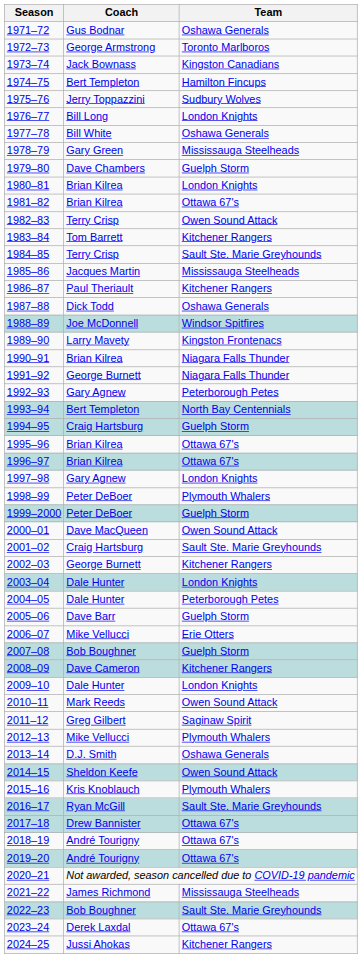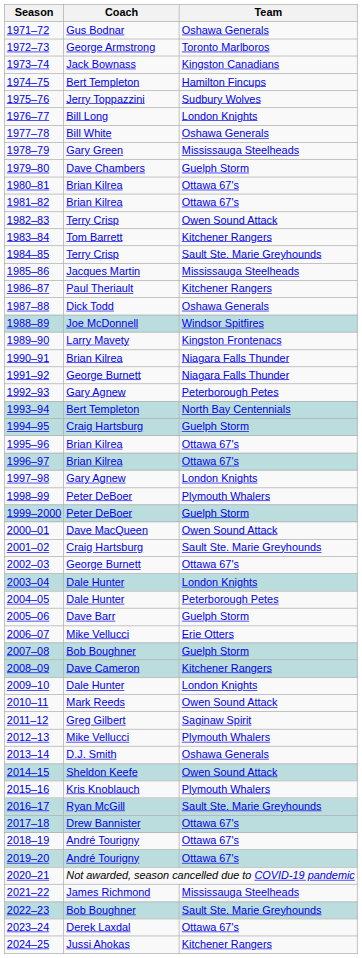 <table class="wikitable sortable">
 <tr>
 <th>Season</th>
 <th>Coach</th>
 <th>Team</th>
 </tr>
 <tr>
 <td><a href='#'>1971–72</a></td>
 <td><a href='#'>Gus Bodnar</a></td>
 <td><a href='#'>Oshawa Generals</a></td>
 </tr>
 <tr>
 <td><a href='#'>1972–73</a></td>
 <td><a href='#'>George Armstrong</a></td>
 <td><a href='#'>Toronto Marlboros</a></td>
 </tr>
 <tr>
 <td><a href='#'>1973–74</a></td>
 <td><a href='#'>Jack Bownass</a></td>
 <td><a href='#'>Kingston Canadians</a></td>
 </tr>
 <tr>
 <td><a href='#'>1974–75</a></td>
 <td><a href='#'>Bert Templeton</a></td>
 <td><a href='#'>Hamilton Fincups</a></td>
 </tr>
 <tr>
 <td><a href='#'>1975–76</a></td>
 <td><a href='#'>Jerry Toppazzini</a></td>
 <td><a href='#'>Sudbury Wolves</a></td>
 </tr>
 <tr>
 <td><a href='#'>1976–77</a></td>
 <td><a href='#'>Bill Long</a></td>
 <td><a href='#'>London Knights</a></td>
 </tr>
 <tr>
 <td><a href='#'>1977–78</a></td>
 <td><a href='#'>Bill White</a></td>
 <td><a href='#'>Oshawa Generals</a></td>
 </tr>
 <tr>
 <td><a href='#'>1978–79</a></td>
 <td><a href='#'>Gary Green</a></td>
 <td><a href='#'>Mississauga Steelheads</a></td>
 </tr>
 <tr>
 <td><a href='#'>1979–80</a></td>
 <td><a href='#'>Dave Chambers</a></td>
 <td><a href='#'>Guelph Storm</a></td>
 </tr>
 <tr>
 <td><a href='#'>1980–81</a></td>
 <td><a href='#'>Brian Kilrea</a></td>
-<td><a href='#'>London Knights</a></td>
+<td><a href='#'>Ottawa 67's</a></td>
 </tr>
 <tr>
 <td><a href='#'>1981–82</a></td>
 <td><a href='#'>Brian Kilrea</a></td>
 <td><a href='#'>Ottawa 67's</a></td>
 </tr>
 <tr>
 <td><a href='#'>1982–83</a></td>
 <td><a href='#'>Terry Crisp</a></td>
 <td><a href='#'>Owen Sound Attack</a></td>
 </tr>
 <tr>
 <td><a href='#'>1983–84</a></td>
 <td><a href='#'>Tom Barrett</a></td>
 <td><a href='#'>Kitchener Rangers</a></td>
 </tr>
 <tr>
 <td><a href='#'>1984–85</a></td>
 <td><a href='#'>Terry Crisp</a></td>
 <td><a href='#'>Sault Ste. Marie Greyhounds</a></td>
 </tr>
 <tr>
 <td><a href='#'>1985–86</a></td>
 <td><a href='#'>Jacques Martin</a></td>
 <td><a href='#'>Mississauga Steelheads</a></td>
 </tr>
 <tr>
 <td><a href='#'>1986–87</a></td>
 <td><a href='#'>Paul Theriault</a></td>
 <td><a href='#'>Kitchener Rangers</a></td>
 </tr>
 <tr>
 <td><a href='#'>1987–88</a></td>
 <td><a href='#'>Dick Todd</a></td>
 <td><a href='#'>Oshawa Generals</a></td>
 </tr>
 <tr bgcolor="#bbdddd">
 <td><a href='#'>1988–89</a></td>
 <td><a href='#'>Joe McDonnell</a></td>
 <td><a href='#'>Windsor Spitfires</a></td>
 </tr>
 <tr>
 <td><a href='#'>1989–90</a></td>
 <td><a href='#'>Larry Mavety</a></td>
 <td><a href='#'>Kingston Frontenacs</a></td>
 </tr>
 <tr>
 <td><a href='#'>1990–91</a></td>
 <td><a href='#'>Brian Kilrea</a></td>
 <td><a href='#'>Niagara Falls Thunder</a></td>
 </tr>
 <tr>
 <td><a href='#'>1991–92</a></td>
 <td><a href='#'>George Burnett</a></td>
 <td><a href='#'>Niagara Falls Thunder</a></td>
 </tr>
 <tr>
 <td><a href='#'>1992–93</a></td>
 <td><a href='#'>Gary Agnew</a></td>
 <td><a href='#'>Peterborough Petes</a></td>
 </tr>
 <tr bgcolor="#bbdddd">
 <td><a href='#'>1993–94</a></td>
 <td><a href='#'>Bert Templeton</a></td>
 <td><a href='#'>North Bay Centennials</a></td>
 </tr>
 <tr bgcolor="#bbdddd">
 <td><a href='#'>1994–95</a></td>
 <td><a href='#'>Craig Hartsburg</a></td>
 <td><a href='#'>Guelph Storm</a></td>
 </tr>
 <tr>
 <td><a href='#'>1995–96</a></td>
 <td><a href='#'>Brian Kilrea</a></td>
 <td><a href='#'>Ottawa 67's</a></td>
 </tr>
 <tr bgcolor="#bbdddd">
 <td><a href='#'>1996–97</a></td>
 <td><a href='#'>Brian Kilrea</a></td>
 <td><a href='#'>Ottawa 67's</a></td>
 </tr>
 <tr>
 <td><a href='#'>1997–98</a></td>
 <td><a href='#'>Gary Agnew</a></td>
 <td><a href='#'>London Knights</a></td>
 </tr>
 <tr>
 <td><a href='#'>1998–99</a></td>
 <td><a href='#'>Peter DeBoer</a></td>
 <td><a href='#'>Plymouth Whalers</a></td>
 </tr>
 <tr bgcolor="#bbdddd">
 <td><a href='#'>1999–2000</a></td>
 <td><a href='#'>Peter DeBoer</a></td>
 <td><a href='#'>Guelph Storm</a></td>
 </tr>
 <tr>
 <td><a href='#'>2000–01</a></td>
 <td><a href='#'>Dave MacQueen</a></td>
 <td><a href='#'>Owen Sound Attack</a></td>
 </tr>
 <tr>
 <td><a href='#'>2001–02</a></td>
 <td><a href='#'>Craig Hartsburg</a></td>
 <td><a href='#'>Sault Ste. Marie Greyhounds</a></td>
 </tr>
 <tr>
 <td><a href='#'>2002–03</a></td>
 <td><a href='#'>George Burnett</a></td>
-<td><a href='#'>Kitchener Rangers</a></td>
+<td><a href='#'>Ottawa 67's</a></td>
 </tr>
 <tr bgcolor="#bbdddd">
 <td><a href='#'>2003–04</a></td>
 <td><a href='#'>Dale Hunter</a></td>
 <td><a href='#'>London Knights</a></td>
 </tr>
 <tr>
 <td><a href='#'>2004–05</a></td>
 <td><a href='#'>Dale Hunter</a></td>
 <td><a href='#'>Peterborough Petes</a></td>
 </tr>
 <tr>
 <td><a href='#'>2005–06</a></td>
 <td><a href='#'>Dave Barr</a></td>
 <td><a href='#'>Guelph Storm</a></td>
 </tr>
 <tr>
 <td><a href='#'>2006–07</a></td>
 <td><a href='#'>Mike Vellucci</a></td>
 <td><a href='#'>Erie Otters</a></td>
 </tr>
 <tr bgcolor="#bbdddd">
 <td><a href='#'>2007–08</a></td>
 <td><a href='#'>Bob Boughner</a></td>
 <td><a href='#'>Guelph Storm</a></td>
 </tr>
 <tr bgcolor="#bbdddd">
 <td><a href='#'>2008–09</a></td>
 <td><a href='#'>Dave Cameron</a></td>
 <td><a href='#'>Kitchener Rangers</a></td>
 </tr>
 <tr>
 <td><a href='#'>2009–10</a></td>
 <td><a href='#'>Dale Hunter</a></td>
 <td><a href='#'>London Knights</a></td>
 </tr>
 <tr>
 <td><a href='#'>2010–11</a></td>
 <td><a href='#'>Mark Reeds</a></td>
 <td><a href='#'>Owen Sound Attack</a></td>
 </tr>
 <tr>
 <td><a href='#'>2011–12</a></td>
 <td><a href='#'>Greg Gilbert</a></td>
 <td><a href='#'>Saginaw Spirit</a></td>
 </tr>
 <tr>
 <td><a href='#'>2012–13</a></td>
 <td><a href='#'>Mike Vellucci</a></td>
 <td><a href='#'>Plymouth Whalers</a></td>
 </tr>
 <tr>
 <td><a href='#'>2013–14</a></td>
 <td><a href='#'>D.J. Smith</a></td>
 <td><a href='#'>Oshawa Generals</a></td>
 </tr>
 <tr bgcolor="#bbdddd">
 <td><a href='#'>2014–15</a></td>
 <td><a href='#'>Sheldon Keefe</a></td>
 <td><a href='#'>Owen Sound Attack</a></td>
 </tr>
 <tr>
 <td><a href='#'>2015–16</a></td>
 <td><a href='#'>Kris Knoblauch</a></td>
 <td><a href='#'>Plymouth Whalers</a></td>
 </tr>
 <tr bgcolor="#bbdddd">
 <td><a href='#'>2016–17</a></td>
 <td><a href='#'>Ryan McGill</a></td>
 <td><a href='#'>Sault Ste. Marie Greyhounds</a></td>
 </tr>
 <tr bgcolor="#bbdddd">
 <td><a href='#'>2017–18</a></td>
 <td><a href='#'>Drew Bannister</a></td>
 <td><a href='#'>Ottawa 67's</a></td>
 </tr>
 <tr>
 <td><a href='#'>2018–19</a></td>
 <td><a href='#'>André Tourigny</a></td>
 <td><a href='#'>Ottawa 67's</a></td>
 </tr>
 <tr bgcolor="#bbdddd">
 <td><a href='#'>2019–20</a></td>
 <td><a href='#'>André Tourigny</a></td>
 <td><a href='#'>Ottawa 67's</a></td>
 </tr>
 <tr>
 <td><a href='#'>2020–21</a></td>
 <td colspan=2 align=center><em>Not awarded, season cancelled due to <a href='#'>COVID-19 pandemic</a></em></td>
 </tr>
 <tr>
 <td><a href='#'>2021–22</a></td>
 <td><a href='#'>James Richmond</a></td>
 <td><a href='#'>Mississauga Steelheads</a></td>
 </tr>
 <tr bgcolor="#bbdddd">
 <td><a href='#'>2022–23</a></td>
 <td><a href='#'>Bob Boughner</a></td>
 <td><a href='#'>Sault Ste. Marie Greyhounds</a></td>
 </tr>
 <tr>
 <td><a href='#'>2023–24</a></td>
 <td><a href='#'>Derek Laxdal</a></td>
 <td><a href='#'>Ottawa 67's</a></td>
 </tr>
 <tr>
 <td><a href='#'>2024–25</a></td>
 <td><a href='#'>Jussi Ahokas</a></td>
 <td><a href='#'>Kitchener Rangers</a></td>
 </tr>
 </table>
